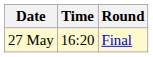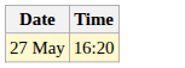 <table class="wikitable">
 <tr>
 <th>Date</th>
 <th>Time</th>
-<th>Round</th>
 </tr>
 <tr style="background:lemonchiffon">
 <td>27 May</td>
 <td>16:20</td>
-<td><a href='#'>Final</a></td>
 </tr>
 </table>
